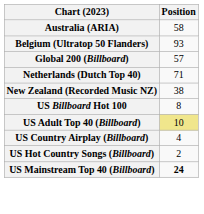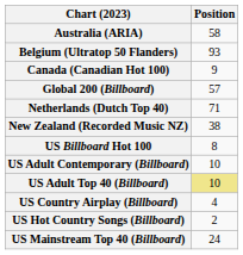 <table class="wikitable sortable plainrowheaders" style="text-align:center">
 <tr>
 <th scope="col">Chart (2023)</th>
 <th scope="col">Position</th>
 </tr>
 <tr>
 <th scope="row">Australia (ARIA)</th>
 <td>58</td>
 </tr>
 <tr>
 <th scope="row">Belgium (Ultratop 50 Flanders)</th>
 <td>93</td>
+</tr>
+<tr>
+<th scope="row">Canada (Canadian Hot 100)</th>
+<td>9</td>
 </tr>
 <tr>
 <th scope="row">Global 200 (<em>Billboard</em>)</th>
 <td>57</td>
 </tr>
 <tr>
 <th scope="row">Netherlands (Dutch Top 40)</th>
 <td>71</td>
 </tr>
 <tr>
 <th scope="row">New Zealand (Recorded Music NZ)</th>
 <td>38</td>
 </tr>
 <tr>
 <th scope="row">US <em>Billboard</em> Hot 100</th>
 <td>8</td>
 </tr>
 <tr>
+<th scope="row">US Adult Contemporary (<em>Billboard</em>)</th>
+<td>10</td>
+</tr>
+<tr>
 <th scope="row">US Adult Top 40 (<em>Billboard</em>)</th>
 <td style="background: khaki;">10</td>
 </tr>
 <tr>
 <th scope="row">US Country Airplay (<em>Billboard</em>)</th>
 <td>4</td>
 </tr>
 <tr>
 <th scope="row">US Hot Country Songs (<em>Billboard</em>)</th>
 <td>2</td>
 </tr>
 <tr>
 <th scope="row">US Mainstream Top 40 (<em>Billboard</em>)</th>
-<td><strong>24</strong></td>
+<td>24</td>
 </tr>
 </table>
